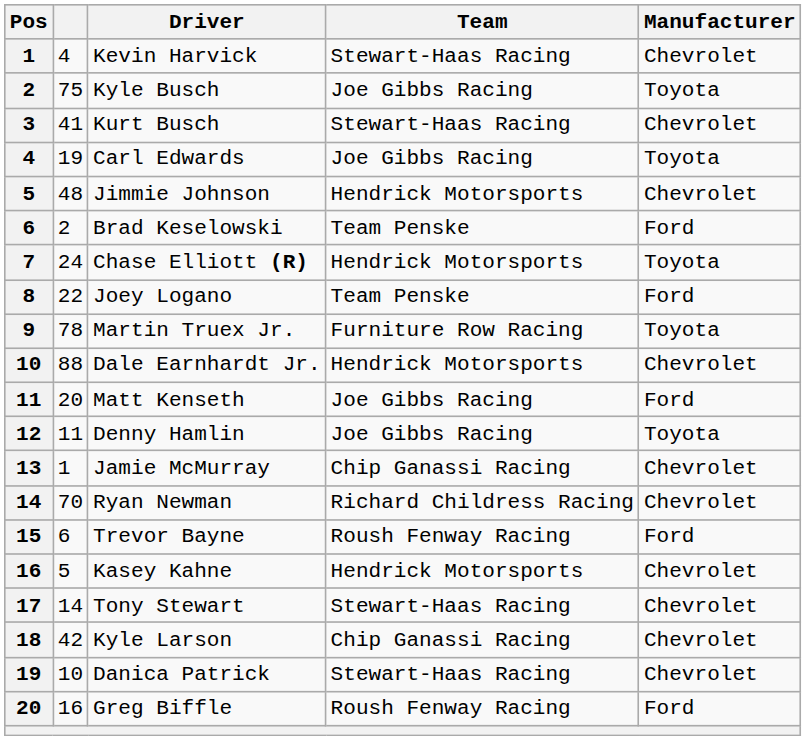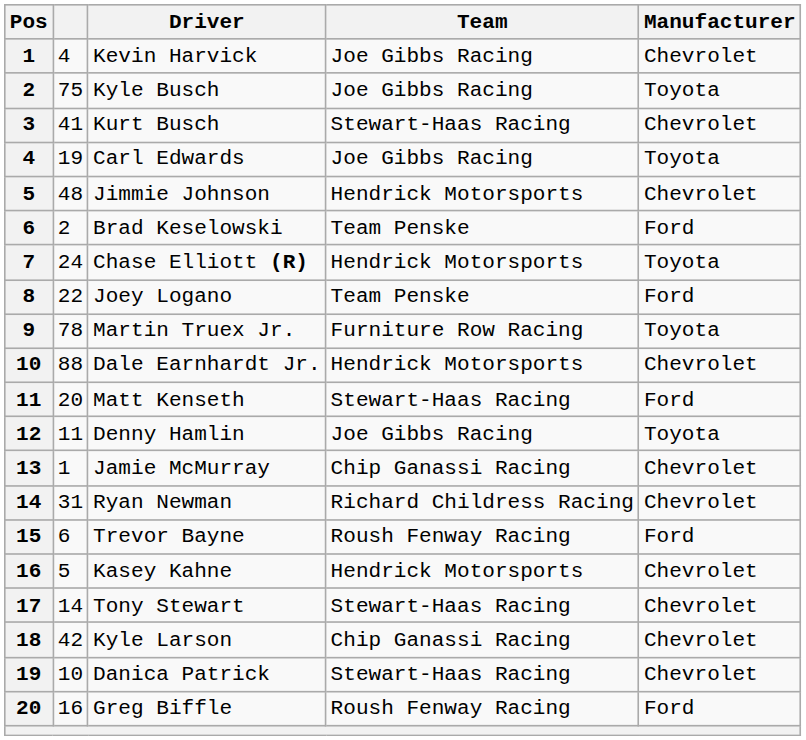 <table class="wikitable">
 <tr>
 <th>Pos</th>
 <th></th>
 <th>Driver</th>
 <th>Team</th>
 <th>Manufacturer</th>
 </tr>
 <tr>
 <th>1</th>
 <td>4</td>
 <td>Kevin Harvick</td>
-<td>Stewart-Haas Racing</td>
+<td>Joe Gibbs Racing</td>
 <td>Chevrolet</td>
 </tr>
 <tr>
 <th>2</th>
 <td>75</td>
 <td>Kyle Busch</td>
 <td>Joe Gibbs Racing</td>
 <td>Toyota</td>
 </tr>
 <tr>
 <th>3</th>
 <td>41</td>
 <td>Kurt Busch</td>
 <td>Stewart-Haas Racing</td>
 <td>Chevrolet</td>
 </tr>
 <tr>
 <th>4</th>
 <td>19</td>
 <td>Carl Edwards</td>
 <td>Joe Gibbs Racing</td>
 <td>Toyota</td>
 </tr>
 <tr>
 <th>5</th>
 <td>48</td>
 <td>Jimmie Johnson</td>
 <td>Hendrick Motorsports</td>
 <td>Chevrolet</td>
 </tr>
 <tr>
 <th>6</th>
 <td>2</td>
 <td>Brad Keselowski</td>
 <td>Team Penske</td>
 <td>Ford</td>
 </tr>
 <tr>
 <th>7</th>
 <td>24</td>
 <td>Chase Elliott <strong>(R)</strong></td>
 <td>Hendrick Motorsports</td>
 <td>Toyota</td>
 </tr>
 <tr>
 <th>8</th>
 <td>22</td>
 <td>Joey Logano</td>
 <td>Team Penske</td>
 <td>Ford</td>
 </tr>
 <tr>
 <th>9</th>
 <td>78</td>
 <td>Martin Truex Jr.</td>
 <td>Furniture Row Racing</td>
 <td>Toyota</td>
 </tr>
 <tr>
 <th>10</th>
 <td>88</td>
 <td>Dale Earnhardt Jr.</td>
 <td>Hendrick Motorsports</td>
 <td>Chevrolet</td>
 </tr>
 <tr>
 <th>11</th>
 <td>20</td>
 <td>Matt Kenseth</td>
-<td>Joe Gibbs Racing</td>
+<td>Stewart-Haas Racing</td>
 <td>Ford</td>
 </tr>
 <tr>
 <th>12</th>
 <td>11</td>
 <td>Denny Hamlin</td>
 <td>Joe Gibbs Racing</td>
 <td>Toyota</td>
 </tr>
 <tr>
 <th>13</th>
 <td>1</td>
 <td>Jamie McMurray</td>
 <td>Chip Ganassi Racing</td>
 <td>Chevrolet</td>
 </tr>
 <tr>
 <th>14</th>
-<td>70</td>
+<td>31</td>
 <td>Ryan Newman</td>
 <td>Richard Childress Racing</td>
 <td>Chevrolet</td>
 </tr>
 <tr>
 <th>15</th>
 <td>6</td>
 <td>Trevor Bayne</td>
 <td>Roush Fenway Racing</td>
 <td>Ford</td>
 </tr>
 <tr>
 <th>16</th>
 <td>5</td>
 <td>Kasey Kahne</td>
 <td>Hendrick Motorsports</td>
 <td>Chevrolet</td>
 </tr>
 <tr>
 <th>17</th>
 <td>14</td>
 <td>Tony Stewart</td>
 <td>Stewart-Haas Racing</td>
 <td>Chevrolet</td>
 </tr>
 <tr>
 <th>18</th>
 <td>42</td>
 <td>Kyle Larson</td>
 <td>Chip Ganassi Racing</td>
 <td>Chevrolet</td>
 </tr>
 <tr>
 <th>19</th>
 <td>10</td>
 <td>Danica Patrick</td>
 <td>Stewart-Haas Racing</td>
 <td>Chevrolet</td>
 </tr>
 <tr>
 <th>20</th>
 <td>16</td>
 <td>Greg Biffle</td>
 <td>Roush Fenway Racing</td>
 <td>Ford</td>
 </tr>
 <tr>
 <th colspan="5"></th>
 </tr>
 </table>
